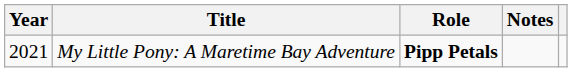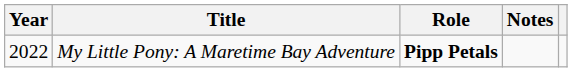 <table class="wikitable">
 <tr>
 <th>Year</th>
 <th>Title</th>
 <th>Role</th>
 <th>Notes</th>
 <th></th>
 </tr>
 <tr>
-<td>2021</td>
+<td>2022</td>
 <td><em>My Little Pony: A Maretime Bay Adventure</em></td>
 <td><strong>Pipp Petals</strong></td>
 <td></td>
 <td></td>
 </tr>
 </table>
